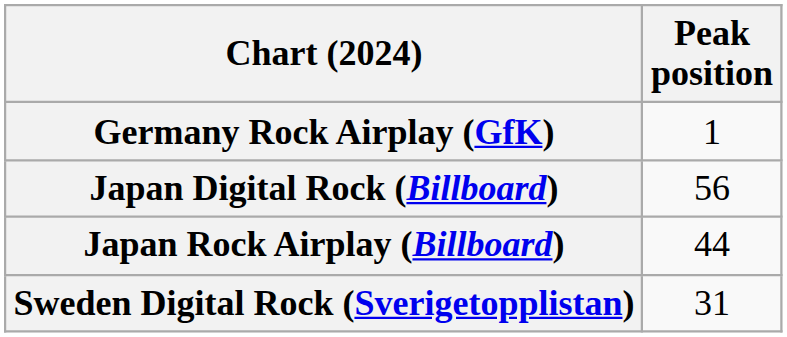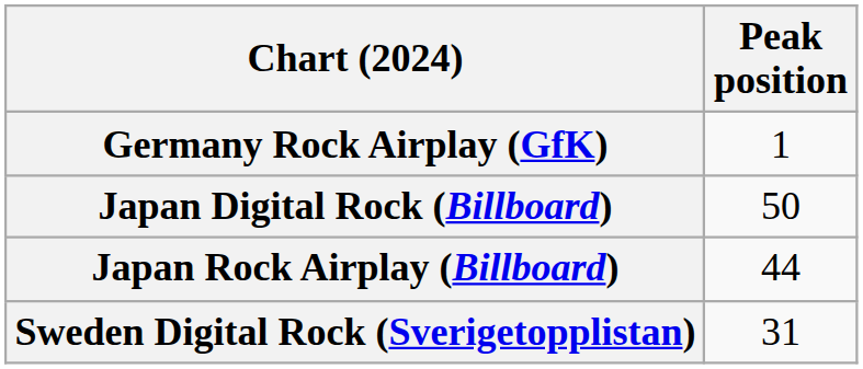 <table class="wikitable sortable plainrowheaders" style="text-align:center">
 <tr>
 <th scope="col">Chart (2024)</th>
 <th scope="col">Peak<br>position</th>
 </tr>
 <tr>
 <th scope="row">Germany Rock Airplay (<a href='#'>GfK</a>)</th>
 <td>1</td>
 </tr>
 <tr>
 <th scope="row">Japan Digital Rock (<em><a href='#'>Billboard</a></em>)</th>
-<td>56</td>
+<td>50</td>
 </tr>
 <tr>
 <th scope="row">Japan Rock Airplay (<em><a href='#'>Billboard</a></em>)</th>
 <td>44</td>
 </tr>
 <tr>
 <th scope="row">Sweden Digital Rock (<a href='#'>Sverigetopplistan</a>)</th>
 <td>31</td>
 </tr>
 </table>
